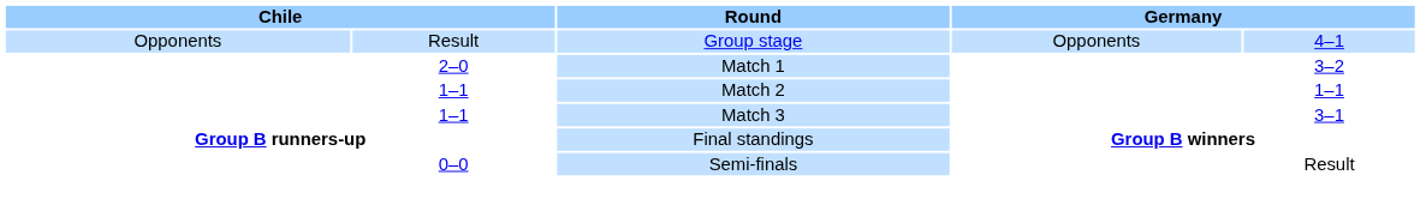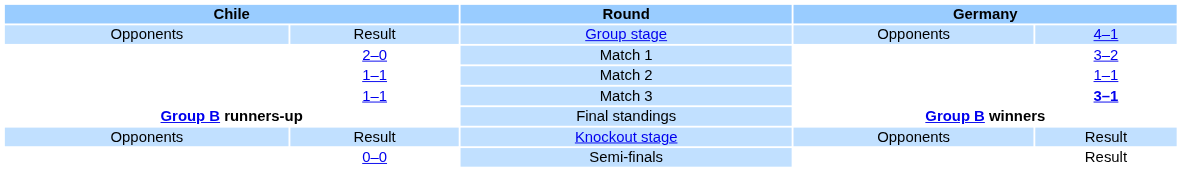 <table style="width:100%; text-align:center">
 <tr style="vertical-align:top; background:#99CCFF">
 <th colspan="2">Chile</th>
 <th>Round</th>
 <th colspan="2">Germany</th>
 </tr>
 <tr style="vertical-align:top; background:#C1E0FF">
 <td>Opponents</td>
 <td>Result</td>
 <td><a href='#'>Group stage</a></td>
 <td>Opponents</td>
 <td><a href='#'>4–1</a></td>
 </tr>
 <tr>
 <td align="left"></td>
 <td><a href='#'>2–0</a></td>
 <td style="background:#C1E0FF">Match 1</td>
 <td align="left"></td>
 <td><a href='#'>3–2</a></td>
 </tr>
 <tr>
 <td align="left"></td>
 <td><a href='#'>1–1</a></td>
 <td style="background:#C1E0FF">Match 2</td>
 <td align="left"></td>
 <td><a href='#'>1–1</a></td>
 </tr>
 <tr>
 <td align="left"></td>
 <td><a href='#'>1–1</a></td>
 <td style="background:#C1E0FF">Match 3</td>
 <td align="left"></td>
-<td><a href='#'>3–1</a></td>
+<td><strong><a href='#'>3–1</a></strong></td>
 </tr>
 <tr>
 <td colspan="2" style="text-align:center"><strong><a href='#'>Group B</a> runners-up</strong><br></td>
 <td style="background:#C1E0FF">Final standings</td>
 <td colspan="2" style="text-align:center"><strong><a href='#'>Group B</a> winners</strong><br></td>
+</tr>
+<tr style="vertical-align:top; background:#C1E0FF">
+<td>Opponents</td>
+<td>Result</td>
+<td><a href='#'>Knockout stage</a></td>
+<td>Opponents</td>
+<td>Result</td>
 </tr>
 <tr>
 <td align="left"></td>
 <td><a href='#'>0–0</a>  </td>
 <td style="background:#C1E0FF">Semi-finals</td>
 <td align="left"></td>
 <td>Result</td>
 </tr>
 </table>
